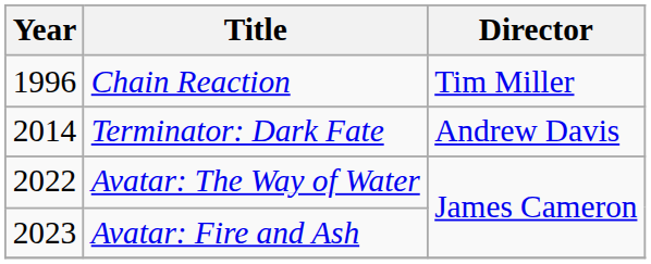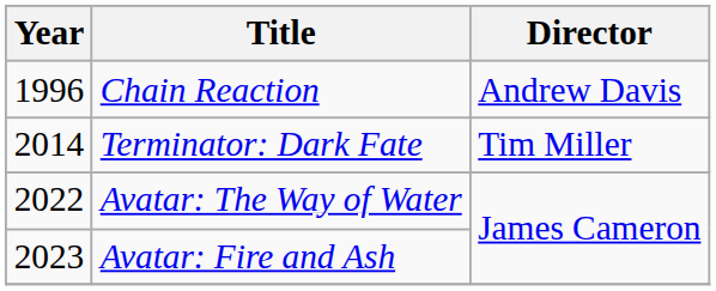 <table class="wikitable">
 <tr>
 <th>Year</th>
 <th>Title</th>
 <th>Director</th>
 </tr>
 <tr>
 <td>1996</td>
 <td><em><a href='#'>Chain Reaction</a></em></td>
-<td><a href='#'>Tim Miller</a></td>
+<td><a href='#'>Andrew Davis</a></td>
 </tr>
 <tr>
 <td>2014</td>
 <td><em><a href='#'>Terminator: Dark Fate</a></em></td>
-<td><a href='#'>Andrew Davis</a></td>
+<td><a href='#'>Tim Miller</a></td>
 </tr>
 <tr>
 <td>2022</td>
 <td><em><a href='#'>Avatar: The Way of Water</a></em></td>
 <td rowspan=2><a href='#'>James Cameron</a></td>
 </tr>
 <tr>
 <td>2023</td>
 <td><em><a href='#'>Avatar: Fire and Ash</a></em></td>
 </tr>
 <tr>
 </tr>
 </table>
